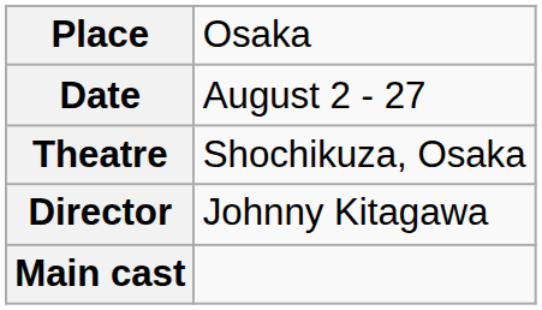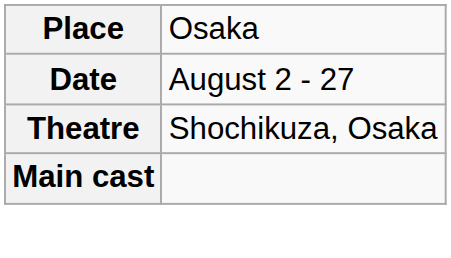 <table class="wikitable">
 <tr>
 <th>Place</th>
 <td>Osaka</td>
 </tr>
 <tr>
 <th>Date</th>
 <td>August 2 - 27</td>
 </tr>
 <tr>
 <th>Theatre</th>
 <td>Shochikuza, Osaka</td>
 </tr>
 <tr>
-<th>Director</th>
-<td>Johnny Kitagawa</td>
-</tr>
-<tr>
 <th>Main cast</th>
 <td></td>
 </tr>
 </table>
